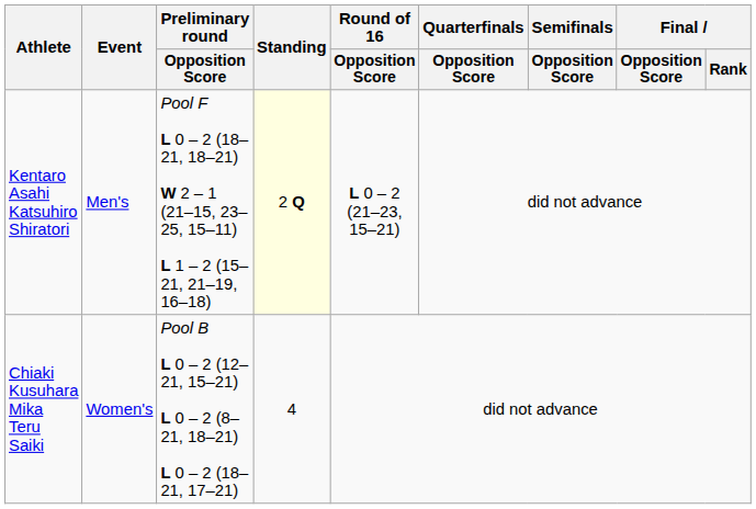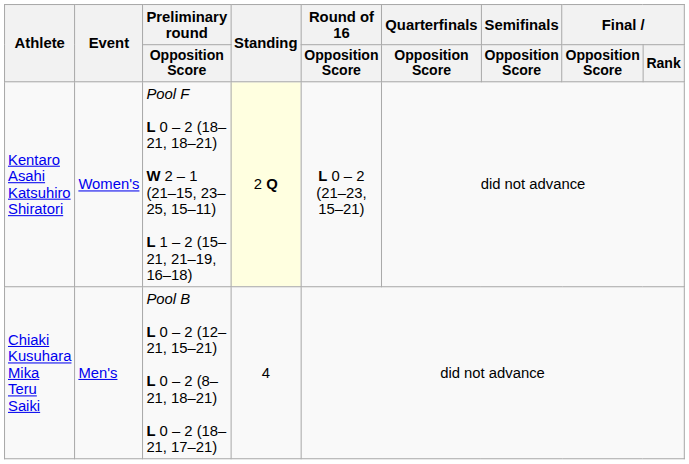 <table class=wikitable style="font-size:90%">
 <tr>
 <th rowspan="2">Athlete</th>
 <th rowspan="2">Event</th>
 <th>Preliminary round</th>
 <th rowspan="2">Standing</th>
 <th>Round of 16</th>
 <th>Quarterfinals</th>
 <th>Semifinals</th>
 <th colspan=2>Final / </th>
 </tr>
 <tr style="font-size:95%">
 <th>Opposition<br>Score</th>
 <th>Opposition<br>Score</th>
 <th>Opposition<br>Score</th>
 <th>Opposition<br>Score</th>
 <th>Opposition<br>Score</th>
 <th>Rank</th>
 </tr>
 <tr align=center>
 <td align=left><a href='#'>Kentaro Asahi</a><br><a href='#'>Katsuhiro Shiratori</a></td>
-<td align=left><a href='#'>Men's</a></td>
+<td align=left><a href='#'>Women's</a></td>
 <td align=left><em>Pool F</em><br><br><strong>L</strong> 0 – 2 (18–21, 18–21)<br><br><strong>W</strong> 2 – 1 (21–15, 23–25, 15–11)<br><br><strong>L</strong> 1 – 2 (15–21, 21–19, 16–18)</td>
 <td style="background: lightyellow;">2 <strong>Q</strong></td>
 <td><br><strong>L</strong> 0 – 2 (21–23, 15–21)</td>
 <td colspan=4>did not advance</td>
 </tr>
 <tr align=center>
 <td align=left><a href='#'>Chiaki Kusuhara</a> <br><a href='#'>Mika Teru Saiki</a></td>
-<td align=left><a href='#'>Women's</a></td>
+<td align=left><a href='#'>Men's</a></td>
 <td align=left><em>Pool B</em><br><br><strong>L</strong> 0 – 2 (12–21, 15–21)<br><br><strong>L</strong> 0 – 2 (8–21, 18–21)<br><br><strong>L</strong> 0 – 2 (18–21, 17–21)</td>
 <td>4</td>
 <td colspan=5>did not advance</td>
 </tr>
 </table>
